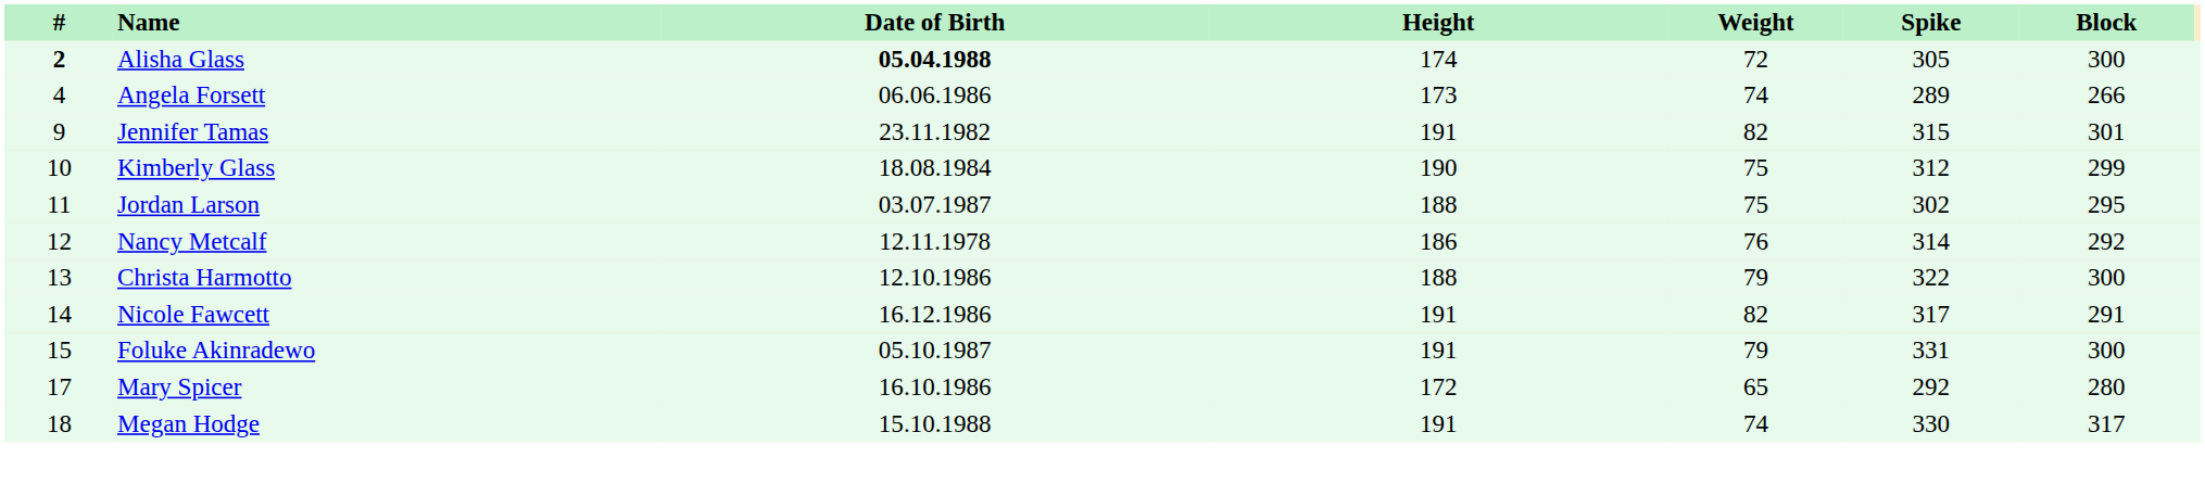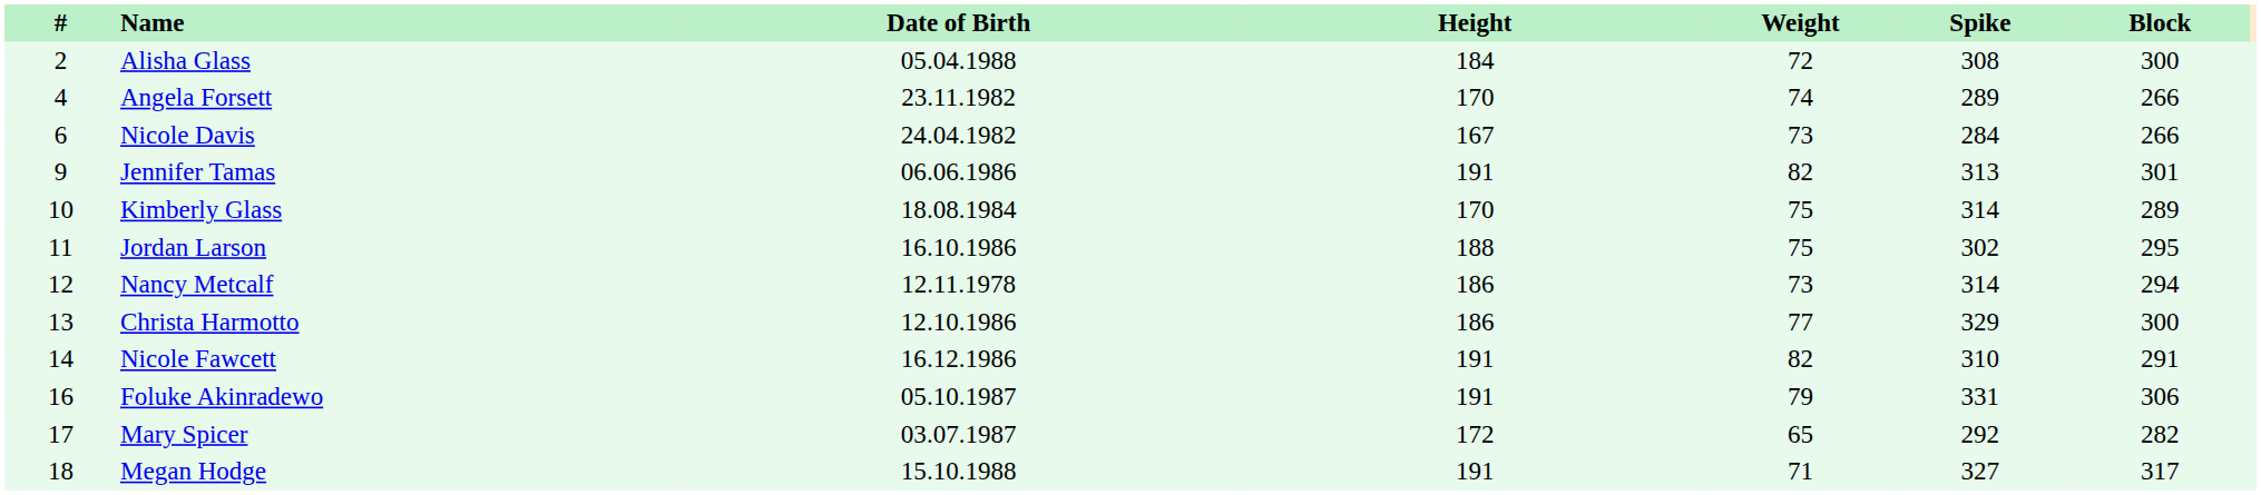 <table border=0 cellpadding=2 cellspacing=0  |- bgcolor=#FFECCE style="text-align:center; font-size:90%;" width=100%>
 <tr bgcolor=#BBF0C9>
 <th width=5%>#</th>
 <th width=25% align=left>Name</th>
 <th width=25%>Date of Birth</th>
 <th width=21%>Height</th>
 <th width=8%>Weight</th>
 <th width=8%>Spike</th>
 <th width=8%>Block</th>
 </tr>
 <tr bgcolor=#E7FAEC>
-<td><strong>2</strong></td>
+<td>2</td>
 <td align=left><a href='#'>Alisha Glass</a></td>
-<td><strong>05.04.1988</strong></td>
-<td>174</td>
+<td>05.04.1988</td>
+<td>184</td>
 <td>72</td>
-<td>305</td>
+<td>308</td>
 <td>300</td>
 <td></td>
 </tr>
 <tr bgcolor=#E7FAEC>
 <td>4</td>
 <td align=left><a href='#'>Angela Forsett</a></td>
-<td>06.06.1986</td>
-<td>173</td>
+<td>23.11.1982</td>
+<td>170</td>
 <td>74</td>
 <td>289</td>
 <td>266</td>
 <td></td>
 </tr>
 <tr bgcolor=#E7FAEC>
+<td>6</td>
+<td align=left><a href='#'>Nicole Davis</a></td>
+<td>24.04.1982</td>
+<td>167</td>
+<td>73</td>
+<td>284</td>
+<td>266</td>
+<td></td>
+</tr>
+<tr bgcolor=#E7FAEC>
 <td>9</td>
 <td align=left><a href='#'>Jennifer Tamas</a></td>
-<td>23.11.1982</td>
+<td>06.06.1986</td>
 <td>191</td>
 <td>82</td>
-<td>315</td>
+<td>313</td>
 <td>301</td>
 <td></td>
 </tr>
 <tr bgcolor=#E7FAEC>
 <td>10</td>
 <td align=left><a href='#'>Kimberly Glass</a></td>
 <td>18.08.1984</td>
-<td>190</td>
+<td>170</td>
 <td>75</td>
-<td>312</td>
-<td>299</td>
+<td>314</td>
+<td>289</td>
 <td></td>
 </tr>
 <tr bgcolor=#E7FAEC>
 <td>11</td>
 <td align=left><a href='#'>Jordan Larson</a></td>
-<td>03.07.1987</td>
+<td>16.10.1986</td>
 <td>188</td>
 <td>75</td>
 <td>302</td>
 <td>295</td>
 <td></td>
 </tr>
 <tr bgcolor=#E7FAEC>
 <td>12</td>
 <td align=left><a href='#'>Nancy Metcalf</a></td>
 <td>12.11.1978</td>
 <td>186</td>
-<td>76</td>
+<td>73</td>
 <td>314</td>
-<td>292</td>
+<td>294</td>
 <td></td>
 </tr>
 <tr bgcolor=#E7FAEC>
 <td>13</td>
 <td align=left><a href='#'>Christa Harmotto</a></td>
 <td>12.10.1986</td>
-<td>188</td>
-<td>79</td>
-<td>322</td>
+<td>186</td>
+<td>77</td>
+<td>329</td>
 <td>300</td>
 <td></td>
 </tr>
 <tr bgcolor=#E7FAEC>
 <td>14</td>
 <td align=left><a href='#'>Nicole Fawcett</a></td>
 <td>16.12.1986</td>
 <td>191</td>
 <td>82</td>
-<td>317</td>
+<td>310</td>
 <td>291</td>
 <td></td>
 </tr>
 <tr bgcolor=#E7FAEC>
-<td>15</td>
+<td>16</td>
 <td align=left><a href='#'>Foluke Akinradewo</a></td>
 <td>05.10.1987</td>
 <td>191</td>
 <td>79</td>
 <td>331</td>
-<td>300</td>
+<td>306</td>
 <td></td>
 </tr>
 <tr bgcolor=#E7FAEC>
 <td>17</td>
 <td align=left><a href='#'>Mary Spicer</a></td>
-<td>16.10.1986</td>
+<td>03.07.1987</td>
 <td>172</td>
 <td>65</td>
 <td>292</td>
-<td>280</td>
+<td>282</td>
 <td></td>
 </tr>
 <tr bgcolor=#E7FAEC>
 <td>18</td>
 <td align=left><a href='#'>Megan Hodge</a></td>
 <td>15.10.1988</td>
 <td>191</td>
-<td>74</td>
-<td>330</td>
+<td>71</td>
+<td>327</td>
 <td>317</td>
 <td></td>
 </tr>
 </table>
